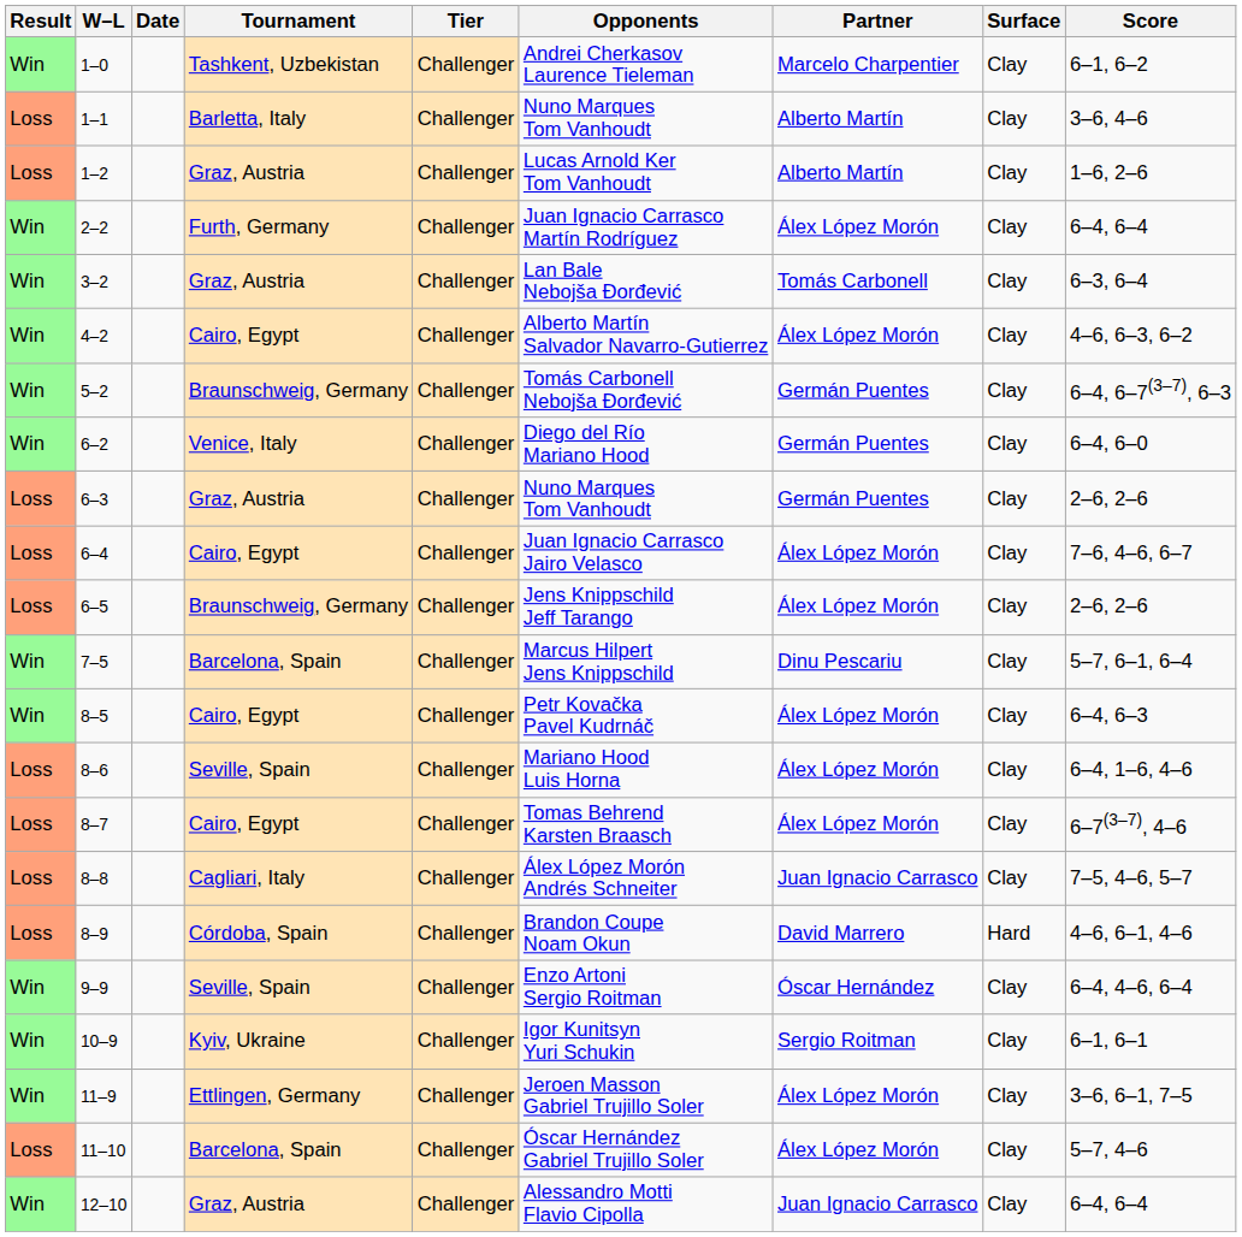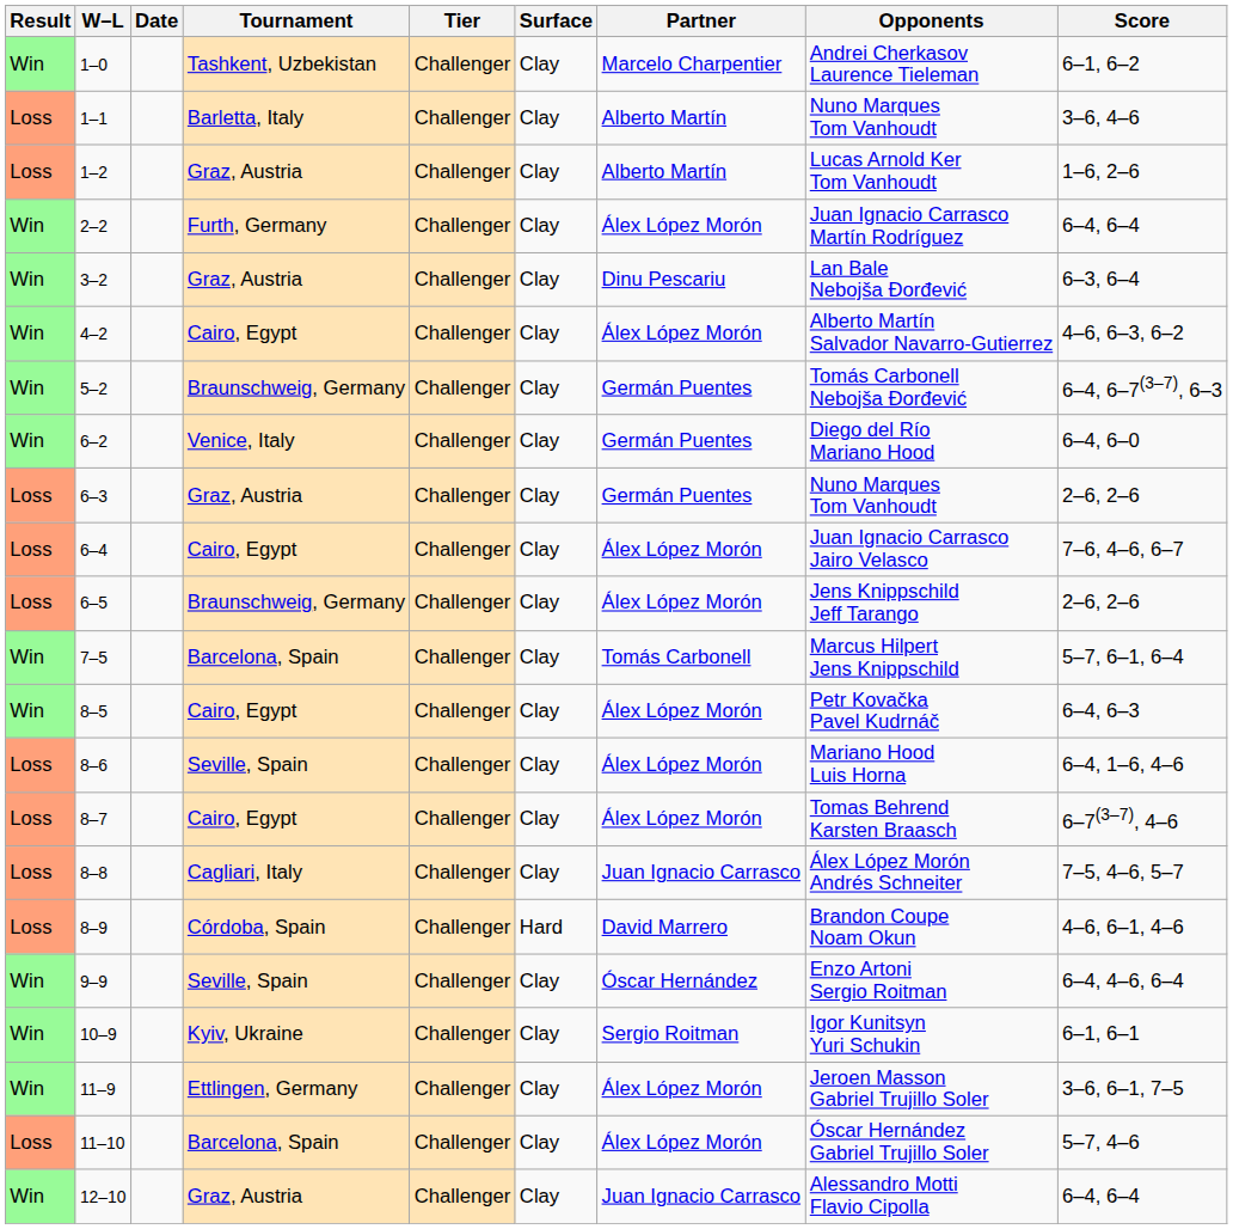 <table class="sortable wikitable">
 <tr>
 <th>Result</th>
 <th class="unsortable">W–L</th>
 <th>Date</th>
 <th>Tournament</th>
 <th>Tier</th>
+<th>Surface</th>
+<th>Partner</th>
 <th>Opponents</th>
-<th>Partner</th>
-<th>Surface</th>
 <th class="unsortable">Score</th>
 </tr>
 <tr>
 <td style="background:#98fb98;">Win</td>
 <td><small>1–0</small></td>
 <td></td>
 <td style="background:moccasin;"><a href='#'>Tashkent</a>, Uzbekistan</td>
 <td style="background:moccasin;">Challenger</td>
+<td>Clay</td>
+<td> <a href='#'>Marcelo Charpentier</a></td>
 <td> <a href='#'>Andrei Cherkasov</a> <br>  <a href='#'>Laurence Tieleman</a></td>
-<td> <a href='#'>Marcelo Charpentier</a></td>
-<td>Clay</td>
 <td>6–1, 6–2</td>
 </tr>
 <tr>
 <td style="background:#ffa07a;">Loss</td>
 <td><small>1–1</small></td>
 <td></td>
 <td style="background:moccasin;"><a href='#'>Barletta</a>, Italy</td>
 <td style="background:moccasin;">Challenger</td>
+<td>Clay</td>
+<td> <a href='#'>Alberto Martín</a></td>
 <td> <a href='#'>Nuno Marques</a> <br>  <a href='#'>Tom Vanhoudt</a></td>
-<td> <a href='#'>Alberto Martín</a></td>
-<td>Clay</td>
 <td>3–6, 4–6</td>
 </tr>
 <tr>
 <td style="background:#ffa07a;">Loss</td>
 <td><small>1–2</small></td>
 <td></td>
 <td style="background:moccasin;"><a href='#'>Graz</a>, Austria</td>
 <td style="background:moccasin;">Challenger</td>
+<td>Clay</td>
+<td> <a href='#'>Alberto Martín</a></td>
 <td> <a href='#'>Lucas Arnold Ker</a> <br>  <a href='#'>Tom Vanhoudt</a></td>
-<td> <a href='#'>Alberto Martín</a></td>
-<td>Clay</td>
 <td>1–6, 2–6</td>
 </tr>
 <tr>
 <td style="background:#98fb98;">Win</td>
 <td><small>2–2</small></td>
 <td></td>
 <td style="background:moccasin;"><a href='#'>Furth</a>, Germany</td>
 <td style="background:moccasin;">Challenger</td>
+<td>Clay</td>
+<td> <a href='#'>Álex López Morón</a></td>
 <td> <a href='#'>Juan Ignacio Carrasco</a> <br>  <a href='#'>Martín Rodríguez</a></td>
-<td> <a href='#'>Álex López Morón</a></td>
-<td>Clay</td>
 <td>6–4, 6–4</td>
 </tr>
 <tr>
 <td style="background:#98fb98;">Win</td>
 <td><small>3–2</small></td>
 <td></td>
 <td style="background:moccasin;"><a href='#'>Graz</a>, Austria</td>
 <td style="background:moccasin;">Challenger</td>
+<td>Clay</td>
+<td> <a href='#'>Dinu Pescariu</a></td>
 <td> <a href='#'>Lan Bale</a> <br>  <a href='#'>Nebojša Đorđević</a></td>
-<td> <a href='#'>Tomás Carbonell</a></td>
-<td>Clay</td>
 <td>6–3, 6–4</td>
 </tr>
 <tr>
 <td style="background:#98fb98;">Win</td>
 <td><small>4–2</small></td>
 <td></td>
 <td style="background:moccasin;"><a href='#'>Cairo</a>, Egypt</td>
 <td style="background:moccasin;">Challenger</td>
+<td>Clay</td>
+<td> <a href='#'>Álex López Morón</a></td>
 <td> <a href='#'>Alberto Martín</a> <br>  <a href='#'>Salvador Navarro-Gutierrez</a></td>
-<td> <a href='#'>Álex López Morón</a></td>
-<td>Clay</td>
 <td>4–6, 6–3, 6–2</td>
 </tr>
 <tr>
 <td style="background:#98fb98;">Win</td>
 <td><small>5–2</small></td>
 <td></td>
 <td style="background:moccasin;"><a href='#'>Braunschweig</a>, Germany</td>
 <td style="background:moccasin;">Challenger</td>
+<td>Clay</td>
+<td> <a href='#'>Germán Puentes</a></td>
 <td> <a href='#'>Tomás Carbonell</a> <br>  <a href='#'>Nebojša Đorđević</a></td>
-<td> <a href='#'>Germán Puentes</a></td>
-<td>Clay</td>
 <td>6–4, 6–7<sup>(3–7)</sup>, 6–3</td>
 </tr>
 <tr>
 <td style="background:#98fb98;">Win</td>
 <td><small>6–2</small></td>
 <td></td>
 <td style="background:moccasin;"><a href='#'>Venice</a>, Italy</td>
 <td style="background:moccasin;">Challenger</td>
+<td>Clay</td>
+<td> <a href='#'>Germán Puentes</a></td>
 <td> <a href='#'>Diego del Río</a> <br>  <a href='#'>Mariano Hood</a></td>
-<td> <a href='#'>Germán Puentes</a></td>
-<td>Clay</td>
 <td>6–4, 6–0</td>
 </tr>
 <tr>
 <td style="background:#ffa07a;">Loss</td>
 <td><small>6–3</small></td>
 <td></td>
 <td style="background:moccasin;"><a href='#'>Graz</a>, Austria</td>
 <td style="background:moccasin;">Challenger</td>
+<td>Clay</td>
+<td> <a href='#'>Germán Puentes</a></td>
 <td> <a href='#'>Nuno Marques</a> <br>  <a href='#'>Tom Vanhoudt</a></td>
-<td> <a href='#'>Germán Puentes</a></td>
-<td>Clay</td>
 <td>2–6, 2–6</td>
 </tr>
 <tr>
 <td style="background:#ffa07a;">Loss</td>
 <td><small>6–4</small></td>
 <td></td>
 <td style="background:moccasin;"><a href='#'>Cairo</a>, Egypt</td>
 <td style="background:moccasin;">Challenger</td>
+<td>Clay</td>
+<td> <a href='#'>Álex López Morón</a></td>
 <td> <a href='#'>Juan Ignacio Carrasco</a> <br>  <a href='#'>Jairo Velasco</a></td>
-<td> <a href='#'>Álex López Morón</a></td>
-<td>Clay</td>
 <td>7–6, 4–6, 6–7</td>
 </tr>
 <tr>
 <td style="background:#ffa07a;">Loss</td>
 <td><small>6–5</small></td>
 <td></td>
 <td style="background:moccasin;"><a href='#'>Braunschweig</a>, Germany</td>
 <td style="background:moccasin;">Challenger</td>
+<td>Clay</td>
+<td> <a href='#'>Álex López Morón</a></td>
 <td> <a href='#'>Jens Knippschild</a> <br>  <a href='#'>Jeff Tarango</a></td>
-<td> <a href='#'>Álex López Morón</a></td>
-<td>Clay</td>
 <td>2–6, 2–6</td>
 </tr>
 <tr>
 <td style="background:#98fb98;">Win</td>
 <td><small>7–5</small></td>
 <td></td>
 <td style="background:moccasin;"><a href='#'>Barcelona</a>, Spain</td>
 <td style="background:moccasin;">Challenger</td>
+<td>Clay</td>
+<td> <a href='#'>Tomás Carbonell</a></td>
 <td> <a href='#'>Marcus Hilpert</a> <br>  <a href='#'>Jens Knippschild</a></td>
-<td> <a href='#'>Dinu Pescariu</a></td>
-<td>Clay</td>
 <td>5–7, 6–1, 6–4</td>
 </tr>
 <tr>
 <td style="background:#98fb98;">Win</td>
 <td><small>8–5</small></td>
 <td></td>
 <td style="background:moccasin;"><a href='#'>Cairo</a>, Egypt</td>
 <td style="background:moccasin;">Challenger</td>
+<td>Clay</td>
+<td> <a href='#'>Álex López Morón</a></td>
 <td> <a href='#'>Petr Kovačka</a> <br>  <a href='#'>Pavel Kudrnáč</a></td>
-<td> <a href='#'>Álex López Morón</a></td>
-<td>Clay</td>
 <td>6–4, 6–3</td>
 </tr>
 <tr>
 <td style="background:#ffa07a;">Loss</td>
 <td><small>8–6</small></td>
 <td></td>
 <td style="background:moccasin;"><a href='#'>Seville</a>, Spain</td>
 <td style="background:moccasin;">Challenger</td>
+<td>Clay</td>
+<td> <a href='#'>Álex López Morón</a></td>
 <td> <a href='#'>Mariano Hood</a> <br>  <a href='#'>Luis Horna</a></td>
-<td> <a href='#'>Álex López Morón</a></td>
-<td>Clay</td>
 <td>6–4, 1–6, 4–6</td>
 </tr>
 <tr>
 <td style="background:#ffa07a;">Loss</td>
 <td><small>8–7</small></td>
 <td></td>
 <td style="background:moccasin;"><a href='#'>Cairo</a>, Egypt</td>
 <td style="background:moccasin;">Challenger</td>
+<td>Clay</td>
+<td> <a href='#'>Álex López Morón</a></td>
 <td> <a href='#'>Tomas Behrend</a> <br>  <a href='#'>Karsten Braasch</a></td>
-<td> <a href='#'>Álex López Morón</a></td>
-<td>Clay</td>
 <td>6–7<sup>(3–7)</sup>, 4–6</td>
 </tr>
 <tr>
 <td style="background:#ffa07a;">Loss</td>
 <td><small>8–8</small></td>
 <td></td>
 <td style="background:moccasin;"><a href='#'>Cagliari</a>, Italy</td>
 <td style="background:moccasin;">Challenger</td>
+<td>Clay</td>
+<td> <a href='#'>Juan Ignacio Carrasco</a></td>
 <td> <a href='#'>Álex López Morón</a> <br>  <a href='#'>Andrés Schneiter</a></td>
-<td> <a href='#'>Juan Ignacio Carrasco</a></td>
-<td>Clay</td>
 <td>7–5, 4–6, 5–7</td>
 </tr>
 <tr>
 <td style="background:#ffa07a;">Loss</td>
 <td><small>8–9</small></td>
 <td></td>
 <td style="background:moccasin;"><a href='#'>Córdoba</a>, Spain</td>
 <td style="background:moccasin;">Challenger</td>
+<td>Hard</td>
+<td> <a href='#'>David Marrero</a></td>
 <td> <a href='#'>Brandon Coupe</a> <br>  <a href='#'>Noam Okun</a></td>
-<td> <a href='#'>David Marrero</a></td>
-<td>Hard</td>
 <td>4–6, 6–1, 4–6</td>
 </tr>
 <tr>
 <td style="background:#98fb98;">Win</td>
 <td><small>9–9</small></td>
 <td></td>
 <td style="background:moccasin;"><a href='#'>Seville</a>, Spain</td>
 <td style="background:moccasin;">Challenger</td>
+<td>Clay</td>
+<td> <a href='#'>Óscar Hernández</a></td>
 <td> <a href='#'>Enzo Artoni</a> <br>  <a href='#'>Sergio Roitman</a></td>
-<td> <a href='#'>Óscar Hernández</a></td>
-<td>Clay</td>
 <td>6–4, 4–6, 6–4</td>
 </tr>
 <tr>
 <td style="background:#98fb98;">Win</td>
 <td><small>10–9</small></td>
 <td></td>
 <td style="background:moccasin;"><a href='#'>Kyiv</a>, Ukraine</td>
 <td style="background:moccasin;">Challenger</td>
+<td>Clay</td>
+<td> <a href='#'>Sergio Roitman</a></td>
 <td> <a href='#'>Igor Kunitsyn</a> <br>  <a href='#'>Yuri Schukin</a></td>
-<td> <a href='#'>Sergio Roitman</a></td>
-<td>Clay</td>
 <td>6–1, 6–1</td>
 </tr>
 <tr>
 <td style="background:#98fb98;">Win</td>
 <td><small>11–9</small></td>
 <td></td>
 <td style="background:moccasin;"><a href='#'>Ettlingen</a>, Germany</td>
 <td style="background:moccasin;">Challenger</td>
+<td>Clay</td>
+<td> <a href='#'>Álex López Morón</a></td>
 <td> <a href='#'>Jeroen Masson</a> <br>  <a href='#'>Gabriel Trujillo Soler</a></td>
-<td> <a href='#'>Álex López Morón</a></td>
-<td>Clay</td>
 <td>3–6, 6–1, 7–5</td>
 </tr>
 <tr>
 <td style="background:#ffa07a;">Loss</td>
 <td><small>11–10</small></td>
 <td></td>
 <td style="background:moccasin;"><a href='#'>Barcelona</a>, Spain</td>
 <td style="background:moccasin;">Challenger</td>
+<td>Clay</td>
+<td> <a href='#'>Álex López Morón</a></td>
 <td> <a href='#'>Óscar Hernández</a> <br>  <a href='#'>Gabriel Trujillo Soler</a></td>
-<td> <a href='#'>Álex López Morón</a></td>
-<td>Clay</td>
 <td>5–7, 4–6</td>
 </tr>
 <tr>
 <td style="background:#98fb98;">Win</td>
 <td><small>12–10</small></td>
 <td></td>
 <td style="background:moccasin;"><a href='#'>Graz</a>, Austria</td>
 <td style="background:moccasin;">Challenger</td>
+<td>Clay</td>
+<td> <a href='#'>Juan Ignacio Carrasco</a></td>
 <td> <a href='#'>Alessandro Motti</a> <br>  <a href='#'>Flavio Cipolla</a></td>
-<td> <a href='#'>Juan Ignacio Carrasco</a></td>
-<td>Clay</td>
 <td>6–4, 6–4</td>
 </tr>
 </table>
